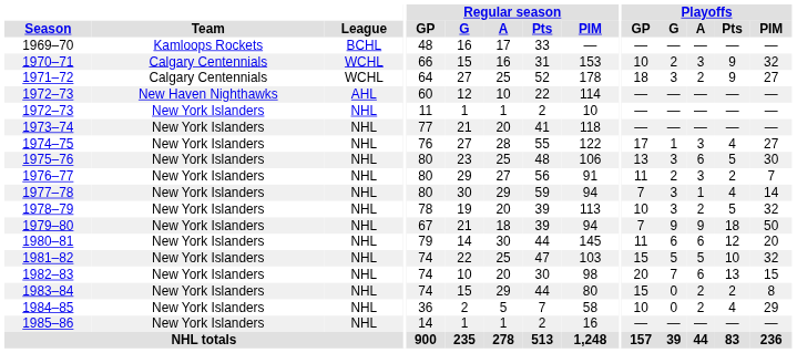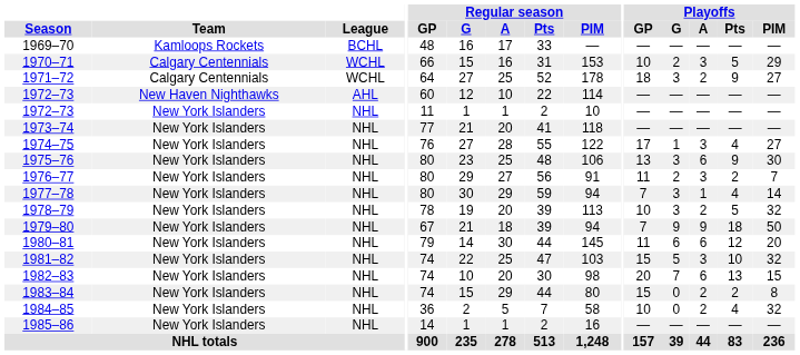 <table border="0" cellpadding="1" cellspacing="0" style="text-align:center; width:60em;">
 <tr bgcolor="#e0e0e0">
 <th colspan="3" bgcolor="#ffffff"></th>
 <th rowspan="100" bgcolor="#ffffff"></th>
 <th colspan="5"><a href='#'>Regular season</a></th>
 <th rowspan="100" bgcolor="#ffffff"></th>
 <th colspan="5"><a href='#'>Playoffs</a></th>
 </tr>
 <tr bgcolor="#e0e0e0">
 <th><a href='#'>Season</a></th>
 <th>Team</th>
 <th>League</th>
 <th>GP</th>
 <th><a href='#'>G</a></th>
 <th><a href='#'>A</a></th>
 <th><a href='#'>Pts</a></th>
 <th><a href='#'>PIM</a></th>
 <th>GP</th>
 <th>G</th>
 <th>A</th>
 <th>Pts</th>
 <th>PIM</th>
 </tr>
 <tr>
 <td>1969–70</td>
 <td><a href='#'>Kamloops Rockets</a></td>
 <td><a href='#'>BCHL</a></td>
 <td>48</td>
 <td>16</td>
 <td>17</td>
 <td>33</td>
 <td>—</td>
 <td>—</td>
 <td>—</td>
 <td>—</td>
 <td>—</td>
 <td>—</td>
 </tr>
 <tr bgcolor="#f0f0f0">
 <td><a href='#'>1970–71</a></td>
 <td><a href='#'>Calgary Centennials</a></td>
 <td><a href='#'>WCHL</a></td>
 <td>66</td>
 <td>15</td>
 <td>16</td>
 <td>31</td>
 <td>153</td>
 <td>10</td>
 <td>2</td>
 <td>3</td>
-<td>9</td>
-<td>32</td>
+<td>5</td>
+<td>29</td>
 </tr>
 <tr>
 <td><a href='#'>1971–72</a></td>
 <td>Calgary Centennials</td>
 <td>WCHL</td>
 <td>64</td>
 <td>27</td>
 <td>25</td>
 <td>52</td>
 <td>178</td>
 <td>18</td>
 <td>3</td>
 <td>2</td>
 <td>9</td>
 <td>27</td>
 </tr>
 <tr bgcolor="#f0f0f0">
 <td><a href='#'>1972–73</a></td>
 <td><a href='#'>New Haven Nighthawks</a></td>
 <td><a href='#'>AHL</a></td>
 <td>60</td>
 <td>12</td>
 <td>10</td>
 <td>22</td>
 <td>114</td>
 <td>—</td>
 <td>—</td>
 <td>—</td>
 <td>—</td>
 <td>—</td>
 </tr>
 <tr>
 <td><a href='#'>1972–73</a></td>
 <td><a href='#'>New York Islanders</a></td>
 <td><a href='#'>NHL</a></td>
 <td>11</td>
 <td>1</td>
 <td>1</td>
 <td>2</td>
 <td>10</td>
 <td>—</td>
 <td>—</td>
 <td>—</td>
 <td>—</td>
 <td>—</td>
 </tr>
 <tr bgcolor="#f0f0f0">
 <td><a href='#'>1973–74</a></td>
 <td>New York Islanders</td>
 <td>NHL</td>
 <td>77</td>
 <td>21</td>
 <td>20</td>
 <td>41</td>
 <td>118</td>
 <td>—</td>
 <td>—</td>
 <td>—</td>
 <td>—</td>
 <td>—</td>
 </tr>
 <tr>
 <td><a href='#'>1974–75</a></td>
 <td>New York Islanders</td>
 <td>NHL</td>
 <td>76</td>
 <td>27</td>
 <td>28</td>
 <td>55</td>
 <td>122</td>
 <td>17</td>
 <td>1</td>
 <td>3</td>
 <td>4</td>
 <td>27</td>
 </tr>
 <tr bgcolor="#f0f0f0">
 <td><a href='#'>1975–76</a></td>
 <td>New York Islanders</td>
 <td>NHL</td>
 <td>80</td>
 <td>23</td>
 <td>25</td>
 <td>48</td>
 <td>106</td>
 <td>13</td>
 <td>3</td>
 <td>6</td>
-<td>5</td>
+<td>9</td>
 <td>30</td>
 </tr>
 <tr>
 <td><a href='#'>1976–77</a></td>
 <td>New York Islanders</td>
 <td>NHL</td>
 <td>80</td>
 <td>29</td>
 <td>27</td>
 <td>56</td>
 <td>91</td>
 <td>11</td>
 <td>2</td>
 <td>3</td>
 <td>2</td>
 <td>7</td>
 </tr>
 <tr bgcolor="#f0f0f0">
 <td><a href='#'>1977–78</a></td>
 <td>New York Islanders</td>
 <td>NHL</td>
 <td>80</td>
 <td>30</td>
 <td>29</td>
 <td>59</td>
 <td>94</td>
 <td>7</td>
 <td>3</td>
 <td>1</td>
 <td>4</td>
 <td>14</td>
 </tr>
 <tr>
 <td><a href='#'>1978–79</a></td>
 <td>New York Islanders</td>
 <td>NHL</td>
 <td>78</td>
 <td>19</td>
 <td>20</td>
 <td>39</td>
 <td>113</td>
 <td>10</td>
 <td>3</td>
 <td>2</td>
 <td>5</td>
 <td>32</td>
 </tr>
 <tr bgcolor="#f0f0f0">
 <td><a href='#'>1979–80</a></td>
 <td>New York Islanders</td>
 <td>NHL</td>
 <td>67</td>
 <td>21</td>
 <td>18</td>
 <td>39</td>
 <td>94</td>
 <td>7</td>
 <td>9</td>
 <td>9</td>
 <td>18</td>
 <td>50</td>
 </tr>
 <tr>
 <td><a href='#'>1980–81</a></td>
 <td>New York Islanders</td>
 <td>NHL</td>
 <td>79</td>
 <td>14</td>
 <td>30</td>
 <td>44</td>
 <td>145</td>
 <td>11</td>
 <td>6</td>
 <td>6</td>
 <td>12</td>
 <td>20</td>
 </tr>
 <tr bgcolor="#f0f0f0">
 <td><a href='#'>1981–82</a></td>
 <td>New York Islanders</td>
 <td>NHL</td>
 <td>74</td>
 <td>22</td>
 <td>25</td>
 <td>47</td>
 <td>103</td>
 <td>15</td>
 <td>5</td>
-<td>5</td>
+<td>3</td>
 <td>10</td>
 <td>32</td>
 </tr>
 <tr>
 <td><a href='#'>1982–83</a></td>
 <td>New York Islanders</td>
 <td>NHL</td>
 <td>74</td>
 <td>10</td>
 <td>20</td>
 <td>30</td>
 <td>98</td>
 <td>20</td>
 <td>7</td>
 <td>6</td>
 <td>13</td>
 <td>15</td>
 </tr>
 <tr bgcolor="#f0f0f0">
 <td><a href='#'>1983–84</a></td>
 <td>New York Islanders</td>
 <td>NHL</td>
 <td>74</td>
 <td>15</td>
 <td>29</td>
 <td>44</td>
 <td>80</td>
 <td>15</td>
 <td>0</td>
 <td>2</td>
 <td>2</td>
 <td>8</td>
 </tr>
 <tr>
 <td><a href='#'>1984–85</a></td>
 <td>New York Islanders</td>
 <td>NHL</td>
 <td>36</td>
 <td>2</td>
 <td>5</td>
 <td>7</td>
 <td>58</td>
 <td>10</td>
 <td>0</td>
 <td>2</td>
 <td>4</td>
-<td>29</td>
+<td>32</td>
 </tr>
 <tr bgcolor="#f0f0f0">
 <td><a href='#'>1985–86</a></td>
 <td>New York Islanders</td>
 <td>NHL</td>
 <td>14</td>
 <td>1</td>
 <td>1</td>
 <td>2</td>
 <td>16</td>
 <td>—</td>
 <td>—</td>
 <td>—</td>
 <td>—</td>
 <td>—</td>
 </tr>
 <tr bgcolor="#e0e0e0">
 <th colspan="3">NHL totals</th>
 <th>900</th>
 <th>235</th>
 <th>278</th>
 <th>513</th>
 <th>1,248</th>
 <th>157</th>
 <th>39</th>
 <th>44</th>
 <th>83</th>
 <th>236</th>
 </tr>
 </table>
